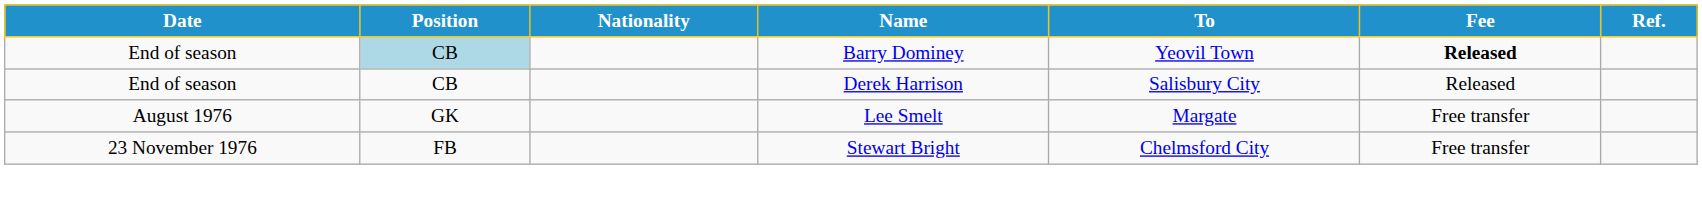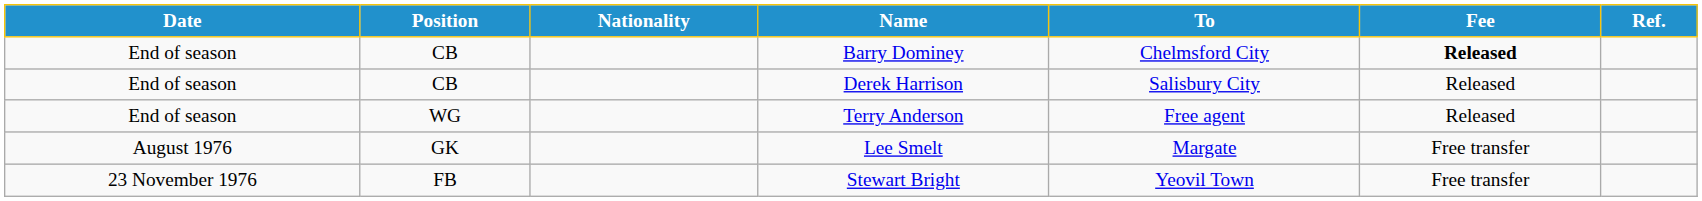 <table class="wikitable" style="text-align:center; font-size:90%; width:100%;">
 <tr>
 <th style="background:#2191CC; color:white; border:1px solid #F7C408; text-align:center;">Date</th>
 <th style="background:#2191CC; color:white; border:1px solid #F7C408; text-align:center;">Position</th>
 <th style="background:#2191CC; color:white; border:1px solid #F7C408; text-align:center;">Nationality</th>
 <th style="background:#2191CC; color:white; border:1px solid #F7C408; text-align:center;">Name</th>
 <th style="background:#2191CC; color:white; border:1px solid #F7C408; text-align:center;">To</th>
 <th style="background:#2191CC; color:white; border:1px solid #F7C408; text-align:center;">Fee</th>
 <th style="background:#2191CC; color:white; border:1px solid #F7C408; text-align:center;">Ref.</th>
 </tr>
 <tr>
 <td>End of season</td>
-<td style="background: lightblue;">CB</td>
+<td>CB</td>
 <td></td>
 <td><a href='#'>Barry Dominey</a></td>
-<td> <a href='#'>Yeovil Town</a></td>
+<td><a href='#'>Chelmsford City</a></td>
 <td><strong>Released</strong></td>
 <td></td>
 </tr>
 <tr>
 <td>End of season</td>
 <td>CB</td>
 <td></td>
 <td><a href='#'>Derek Harrison</a></td>
 <td> <a href='#'>Salisbury City</a></td>
+<td>Released</td>
+<td></td>
+</tr>
+<tr>
+<td>End of season</td>
+<td>WG</td>
+<td></td>
+<td><a href='#'>Terry Anderson</a></td>
+<td><a href='#'>Free agent</a></td>
 <td>Released</td>
 <td></td>
 </tr>
 <tr>
 <td>August 1976</td>
 <td>GK</td>
 <td></td>
 <td><a href='#'>Lee Smelt</a></td>
 <td><a href='#'>Margate</a></td>
 <td>Free transfer</td>
 <td></td>
 </tr>
 <tr>
 <td>23 November 1976</td>
 <td>FB</td>
 <td></td>
 <td><a href='#'>Stewart Bright</a></td>
-<td><a href='#'>Chelmsford City</a></td>
+<td> <a href='#'>Yeovil Town</a></td>
 <td>Free transfer</td>
 <td></td>
 </tr>
 </table>
